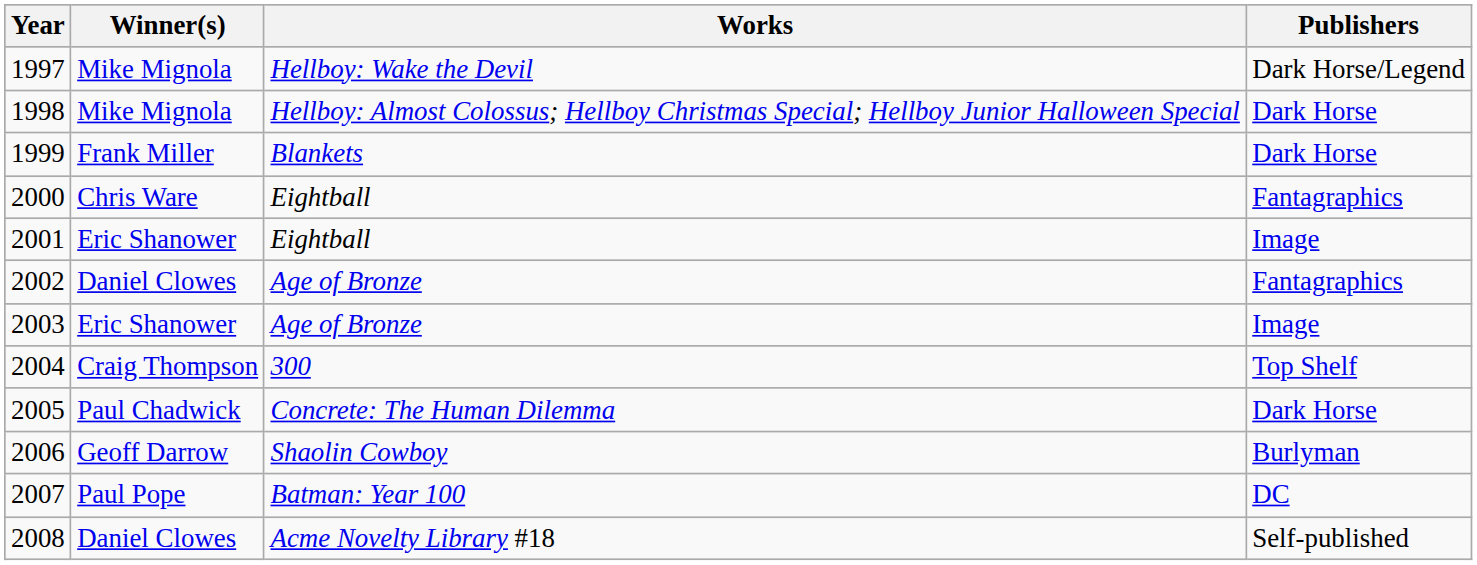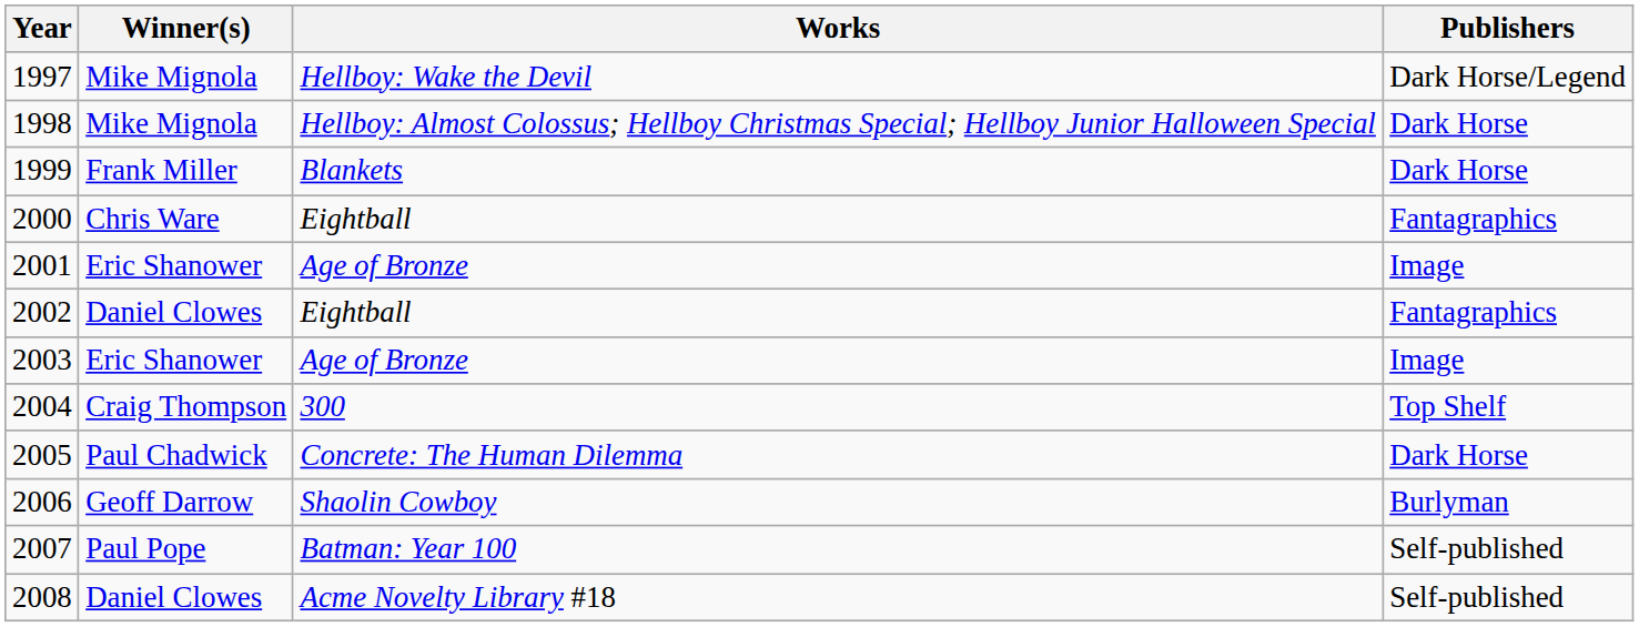 <table class="wikitable">
 <tr>
 <th>Year</th>
 <th>Winner(s)</th>
 <th>Works</th>
 <th>Publishers</th>
 </tr>
 <tr>
 <td>1997</td>
 <td><a href='#'>Mike Mignola</a></td>
 <td><a href='#'><em>Hellboy: Wake the Devil</em></a></td>
 <td>Dark Horse/Legend</td>
 </tr>
 <tr>
 <td>1998</td>
 <td><a href='#'>Mike Mignola</a></td>
 <td><em><a href='#'>Hellboy: Almost Colossus</a>; <a href='#'>Hellboy Christmas Special</a>; <a href='#'>Hellboy Junior Halloween Special</a></em></td>
 <td><a href='#'>Dark Horse</a></td>
 </tr>
 <tr>
 <td>1999</td>
 <td><a href='#'>Frank Miller</a></td>
 <td><a href='#'><em>Blankets</em></a></td>
 <td><a href='#'>Dark Horse</a></td>
 </tr>
 <tr>
 <td>2000</td>
 <td><a href='#'>Chris Ware</a></td>
 <td><em>Eightball</em></td>
 <td><a href='#'>Fantagraphics</a></td>
 </tr>
 <tr>
 <td>2001</td>
 <td><a href='#'>Eric Shanower</a></td>
-<td><em>Eightball</em></td>
+<td><a href='#'><em>Age of Bronze</em></a></td>
 <td><a href='#'>Image</a></td>
 </tr>
 <tr>
 <td>2002</td>
 <td><a href='#'>Daniel Clowes</a></td>
-<td><a href='#'><em>Age of Bronze</em></a></td>
+<td><em>Eightball</em></td>
 <td><a href='#'>Fantagraphics</a></td>
 </tr>
 <tr>
 <td>2003</td>
 <td><a href='#'>Eric Shanower</a></td>
 <td><a href='#'><em>Age of Bronze</em></a></td>
 <td><a href='#'>Image</a></td>
 </tr>
 <tr>
 <td>2004</td>
 <td><a href='#'>Craig Thompson</a></td>
 <td><a href='#'><em>300</em></a></td>
 <td><a href='#'>Top Shelf</a></td>
 </tr>
 <tr>
 <td>2005</td>
 <td><a href='#'>Paul Chadwick</a></td>
 <td><a href='#'><em>Concrete: The Human Dilemma</em></a></td>
 <td><a href='#'>Dark Horse</a></td>
 </tr>
 <tr>
 <td>2006</td>
 <td><a href='#'>Geoff Darrow</a></td>
 <td><a href='#'><em>Shaolin Cowboy</em></a></td>
 <td><a href='#'>Burlyman</a></td>
 </tr>
 <tr>
 <td>2007</td>
 <td><a href='#'>Paul Pope</a></td>
 <td><a href='#'><em>Batman: Year 100</em></a></td>
-<td><a href='#'>DC</a></td>
+<td>Self-published</td>
 </tr>
 <tr>
 <td>2008</td>
 <td><a href='#'>Daniel Clowes</a></td>
 <td><em><a href='#'>Acme Novelty Library</a></em> #18</td>
 <td>Self-published</td>
 </tr>
 </table>
